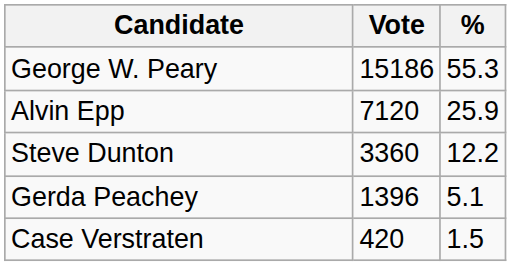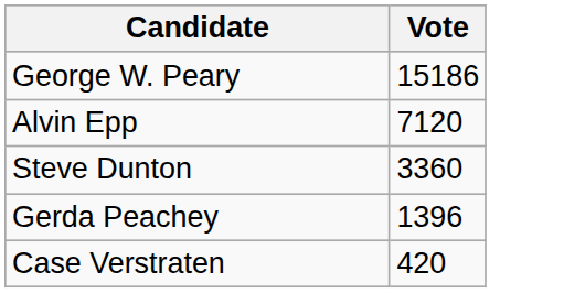 <table class="wikitable">
 <tr>
 <th bgcolor="#DDDDFF" width="200px">Candidate</th>
 <th bgcolor="#DDDDFF">Vote</th>
-<th bgcolor="#DDDDFF">%</th>
 </tr>
 <tr>
 <td>George W. Peary</td>
 <td>15186</td>
-<td>55.3</td>
 </tr>
 <tr>
 <td>Alvin Epp</td>
 <td>7120</td>
-<td>25.9</td>
 </tr>
 <tr>
 <td>Steve Dunton</td>
 <td>3360</td>
-<td>12.2</td>
 </tr>
 <tr>
 <td>Gerda Peachey</td>
 <td>1396</td>
-<td>5.1</td>
 </tr>
 <tr>
 <td>Case Verstraten</td>
 <td>420</td>
-<td>1.5</td>
 </tr>
 </table>
